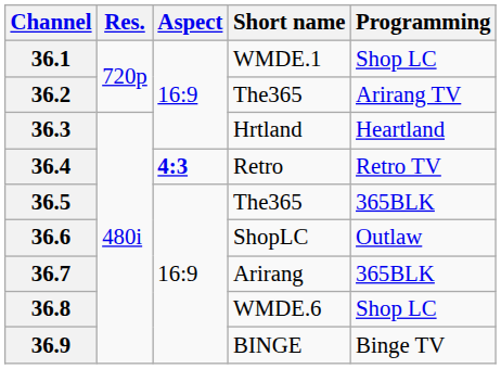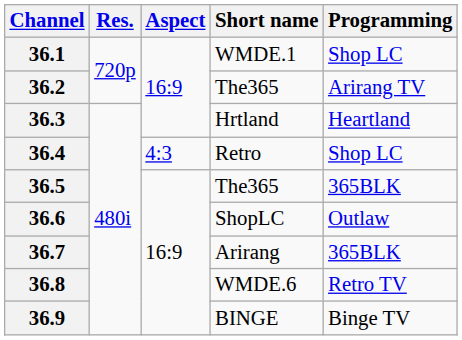 <table class="wikitable">
 <tr>
 <th scope = "col"><a href='#'>Channel</a></th>
 <th scope = "col"><a href='#'>Res.</a></th>
 <th scope = "col"><a href='#'>Aspect</a></th>
 <th scope = "col">Short name</th>
 <th scope = "col">Programming</th>
 </tr>
 <tr>
 <th scope = "row">36.1</th>
 <td rowspan=2><a href='#'>720p</a></td>
 <td rowspan=3><a href='#'>16:9</a></td>
 <td>WMDE.1</td>
 <td><a href='#'>Shop LC</a></td>
 </tr>
 <tr>
 <th scope = "row">36.2</th>
 <td>The365</td>
 <td><a href='#'>Arirang TV</a></td>
 </tr>
 <tr>
 <th scope = "row">36.3</th>
 <td rowspan=7><a href='#'>480i</a></td>
 <td>Hrtland</td>
 <td><a href='#'>Heartland</a></td>
 </tr>
 <tr>
 <th scope = "row">36.4</th>
-<td><strong><a href='#'>4:3</a></strong></td>
+<td><a href='#'>4:3</a></td>
 <td>Retro</td>
-<td><a href='#'>Retro TV</a></td>
+<td><a href='#'>Shop LC</a></td>
 </tr>
 <tr>
 <th scope = "row">36.5</th>
 <td rowspan=5>16:9</td>
 <td>The365</td>
 <td><a href='#'>365BLK</a></td>
 </tr>
 <tr>
 <th scope = "row">36.6</th>
 <td>ShopLC</td>
 <td><a href='#'>Outlaw</a></td>
 </tr>
 <tr>
 <th scope = "row">36.7</th>
 <td>Arirang</td>
 <td><a href='#'>365BLK</a></td>
 </tr>
 <tr>
 <th scope = "row">36.8</th>
 <td>WMDE.6</td>
-<td><a href='#'>Shop LC</a></td>
+<td><a href='#'>Retro TV</a></td>
 </tr>
 <tr>
 <th scope = "row">36.9</th>
 <td>BINGE</td>
 <td>Binge TV</td>
 </tr>
 </table>
